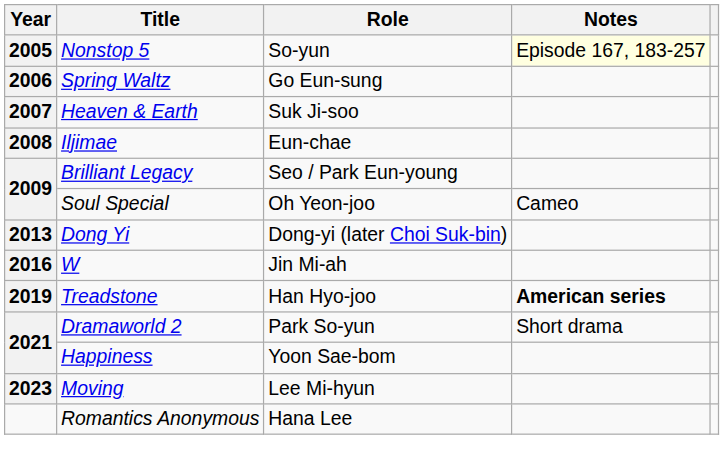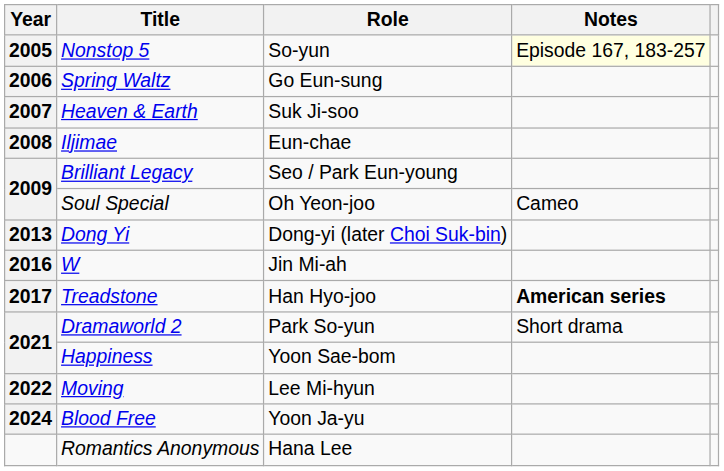 <table class="wikitable plainrowheaders sortable">
 <tr>
 <th scope="col">Year</th>
 <th scope="col">Title</th>
 <th scope="col">Role</th>
 <th scope="col" class="unsortable">Notes</th>
 <th scope="col" class="unsortable"></th>
 </tr>
 <tr>
 <th scope="row">2005</th>
 <td><em><a href='#'>Nonstop 5</a></em></td>
 <td>So-yun</td>
 <td style="background: lightyellow;">Episode 167, 183-257</td>
 <td style="text-align:center"></td>
 </tr>
 <tr>
 <th scope="row">2006</th>
 <td><em><a href='#'>Spring Waltz</a></em></td>
 <td>Go Eun-sung</td>
 <td></td>
 <td style="text-align:center"></td>
 </tr>
 <tr>
 <th scope="row">2007</th>
 <td><em><a href='#'>Heaven & Earth</a></em></td>
 <td>Suk Ji-soo</td>
 <td></td>
 <td style="text-align:center"></td>
 </tr>
 <tr>
 <th scope="row">2008</th>
 <td><em><a href='#'>Iljimae</a></em></td>
 <td>Eun-chae</td>
 <td></td>
 <td style="text-align:center"></td>
 </tr>
 <tr>
 <th scope="row" rowspan="2">2009</th>
 <td><em><a href='#'>Brilliant Legacy</a></em></td>
 <td>Seo / Park Eun-young</td>
 <td></td>
 <td style="text-align:center"></td>
 </tr>
 <tr>
 <td><em>Soul Special</em></td>
 <td>Oh Yeon-joo</td>
 <td>Cameo</td>
 <td style="text-align:center"></td>
 </tr>
 <tr>
 <th scope="row">2013</th>
 <td><em><a href='#'>Dong Yi</a></em></td>
 <td>Dong-yi (later <a href='#'>Choi Suk-bin</a>)</td>
 <td></td>
 <td style="text-align:center"></td>
 </tr>
 <tr>
 <th scope="row">2016</th>
 <td><em><a href='#'>W</a></em></td>
 <td>Jin Mi-ah</td>
 <td></td>
 <td style="text-align:center"></td>
 </tr>
 <tr>
-<th scope="row">2019</th>
+<th scope="row">2017</th>
 <td><em><a href='#'>Treadstone</a></em></td>
 <td>Han Hyo-joo</td>
 <td><strong>American series</strong></td>
 <td style="text-align:center"></td>
 </tr>
 <tr>
 <th scope="row" rowspan="2">2021</th>
 <td><em><a href='#'>Dramaworld 2</a></em></td>
 <td>Park So-yun</td>
 <td>Short drama</td>
 <td style="text-align:center"></td>
 </tr>
 <tr>
 <td><em><a href='#'>Happiness</a></em></td>
 <td>Yoon Sae-bom</td>
 <td></td>
 <td style="text-align:center"></td>
 </tr>
 <tr>
-<th scope="row">2023</th>
+<th scope="row">2022</th>
 <td><em><a href='#'>Moving</a></em></td>
 <td>Lee Mi-hyun</td>
+<td></td>
+<td style="text-align:center"></td>
+</tr>
+<tr>
+<th scope="row">2024</th>
+<td><em><a href='#'>Blood Free</a></em></td>
+<td>Yoon Ja-yu</td>
 <td></td>
 <td style="text-align:center"></td>
 </tr>
 <tr>
 <td></td>
 <td><em>Romantics Anonymous</em></td>
 <td>Hana Lee</td>
 <td></td>
 <td style="text-align:center"></td>
 </tr>
 </table>
